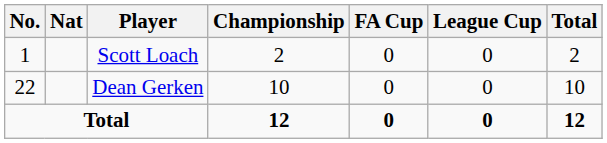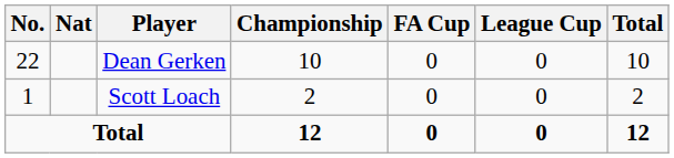 <table class="wikitable" style="text-align:center">
 <tr>
 <th width=0%>No.</th>
 <th width=0%>Nat</th>
 <th width=0%>Player</th>
 <th width=0%>Championship</th>
 <th width=0%>FA Cup</th>
 <th width=0%>League Cup</th>
 <th width=0%>Total</th>
 </tr>
 <tr>
+<td>22</td>
+<td></td>
+<td><a href='#'>Dean Gerken</a></td>
+<td>10</td>
+<td>0</td>
+<td>0</td>
+<td>10</td>
+</tr>
+<tr>
 <td>1</td>
 <td></td>
 <td><a href='#'>Scott Loach</a></td>
 <td>2</td>
 <td>0</td>
 <td>0</td>
 <td>2</td>
 </tr>
 <tr>
-<td>22</td>
-<td></td>
-<td><a href='#'>Dean Gerken</a></td>
-<td>10</td>
-<td>0</td>
-<td>0</td>
-<td>10</td>
-</tr>
-<tr>
 <td colspan=3><strong>Total</strong></td>
 <td><strong>12</strong></td>
 <td><strong>0</strong></td>
 <td><strong>0</strong></td>
 <td><strong>12</strong></td>
 </tr>
 </table>
